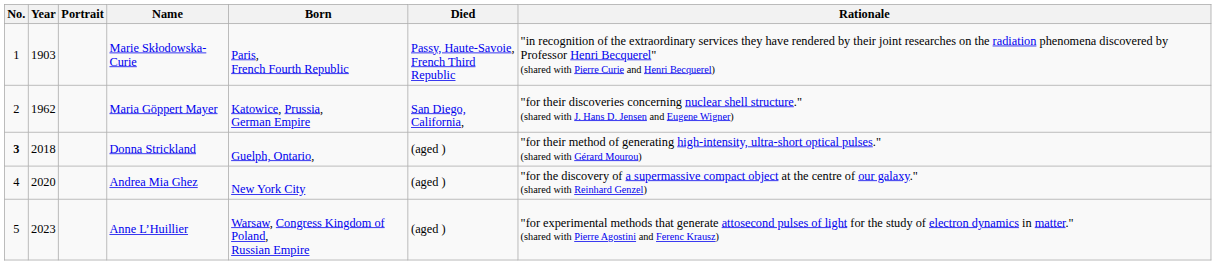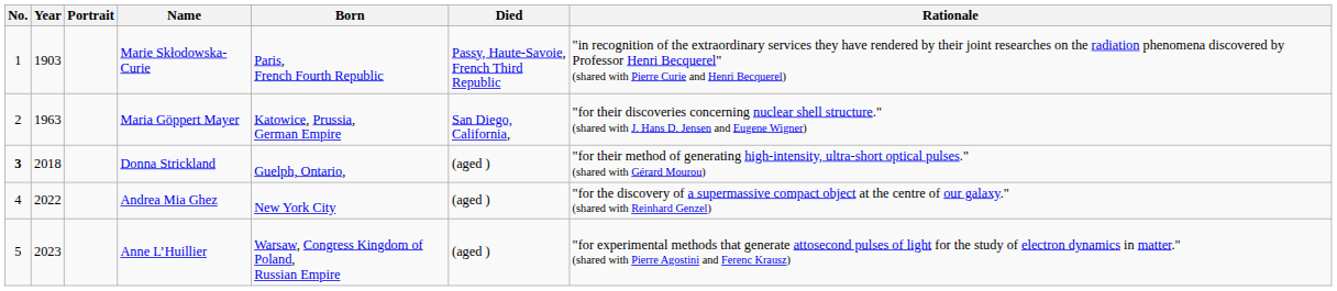 <table class="wikitable sortable">
 <tr>
 <th>No.</th>
 <th>Year</th>
 <th class="unsortable">Portrait</th>
 <th>Name</th>
 <th>Born</th>
 <th>Died</th>
 <th class="unsortable">Rationale</th>
 </tr>
 <tr>
 <td align="center">1</td>
 <td align="center">1903</td>
 <td></td>
 <td><a href='#'>Marie Skłodowska-Curie</a></td>
 <td><br><a href='#'>Paris</a>, <br> <a href='#'>French Fourth Republic</a></td>
 <td><br><a href='#'>Passy, Haute-Savoie</a>, <br> <a href='#'>French Third Republic</a></td>
 <td>"in recognition of the extraordinary services they have rendered by their joint researches on the <a href='#'>radiation</a> phenomena discovered by Professor <a href='#'>Henri Becquerel</a>"<br><small>(shared with <a href='#'>Pierre Curie</a> and <a href='#'>Henri Becquerel</a>)</small></td>
 </tr>
 <tr>
 <td align="center">2</td>
-<td align="center">1962</td>
+<td align="center">1963</td>
 <td></td>
 <td><a href='#'>Maria Göppert Mayer</a></td>
 <td><br><a href='#'>Katowice</a>, <a href='#'>Prussia</a>, <br> <a href='#'>German Empire</a></td>
 <td><br><a href='#'>San Diego, California</a>, <br></td>
 <td>"for their discoveries concerning <a href='#'>nuclear shell structure</a>."<br><small>(shared with <a href='#'>J. Hans D. Jensen</a> and <a href='#'>Eugene Wigner</a>)</small></td>
 </tr>
 <tr>
 <td align="center"><strong>3</strong></td>
 <td align="center">2018</td>
 <td></td>
 <td><a href='#'>Donna Strickland</a></td>
 <td><br><a href='#'>Guelph, Ontario</a>, <br></td>
 <td>(aged )</td>
 <td>"for their method of generating <a href='#'>high-intensity, ultra-short optical pulses</a>."<br><small>(shared with <a href='#'>Gérard Mourou</a>)</small></td>
 </tr>
 <tr>
 <td align="center">4</td>
-<td align="center">2020</td>
+<td align="center">2022</td>
 <td></td>
 <td><a href='#'>Andrea Mia Ghez</a></td>
 <td><br><a href='#'>New York City</a><br> </td>
 <td>(aged )</td>
 <td>"for the discovery of <a href='#'>a supermassive compact object</a> at the centre of <a href='#'>our galaxy</a>."<br><small>(shared with <a href='#'>Reinhard Genzel</a>)</small></td>
 </tr>
 <tr>
 <td align="center">5</td>
 <td align="center">2023</td>
 <td></td>
 <td><a href='#'>Anne L’Huillier</a></td>
 <td><br><a href='#'>Warsaw</a>, <a href='#'>Congress Kingdom of Poland</a>, <br> <a href='#'>Russian Empire</a></td>
 <td>(aged )</td>
 <td>"for experimental methods that generate <a href='#'>attosecond pulses of light</a> for the study of <a href='#'>electron dynamics</a> in <a href='#'>matter</a>."<br><small>(shared with <a href='#'>Pierre Agostini</a> and <a href='#'>Ferenc Krausz</a>)</small></td>
 </tr>
 </table>
